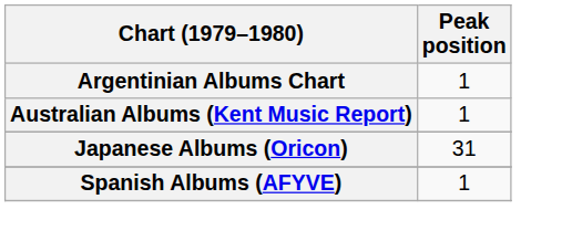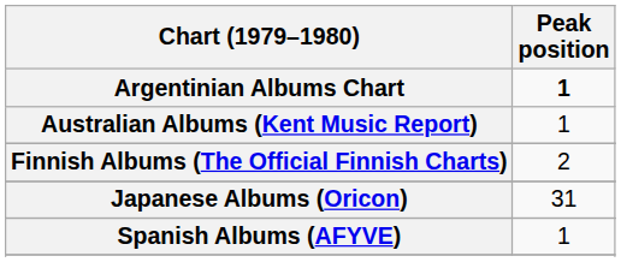 <table class="wikitable sortable plainrowheaders" style="text-align:center">
 <tr>
 <th scope=col>Chart (1979–1980)</th>
 <th scope=col>Peak<br>position</th>
 </tr>
 <tr>
 <th scope=row>Argentinian Albums Chart</th>
-<td align="center">1</td>
+<td align="center"><strong>1</strong></td>
 </tr>
 <tr>
 <th scope=row>Australian Albums (<a href='#'>Kent Music Report</a>)</th>
 <td align="center">1</td>
 </tr>
 <tr>
 </tr>
 <tr>
 </tr>
 <tr>
+</tr>
+<tr>
+<th scope="row">Finnish Albums (<a href='#'>The Official Finnish Charts</a>)</th>
+<td align="center">2</td>
 </tr>
 <tr>
 </tr>
 <tr>
 <th scope=row>Japanese Albums (<a href='#'>Oricon</a>)</th>
 <td align="center">31</td>
 </tr>
 <tr>
 </tr>
 <tr>
 </tr>
 <tr>
 <th scope="row">Spanish Albums (<a href='#'>AFYVE</a>)</th>
 <td align="center">1</td>
 </tr>
 <tr>
 </tr>
 <tr>
 </tr>
 <tr>
 </tr>
 </table>
